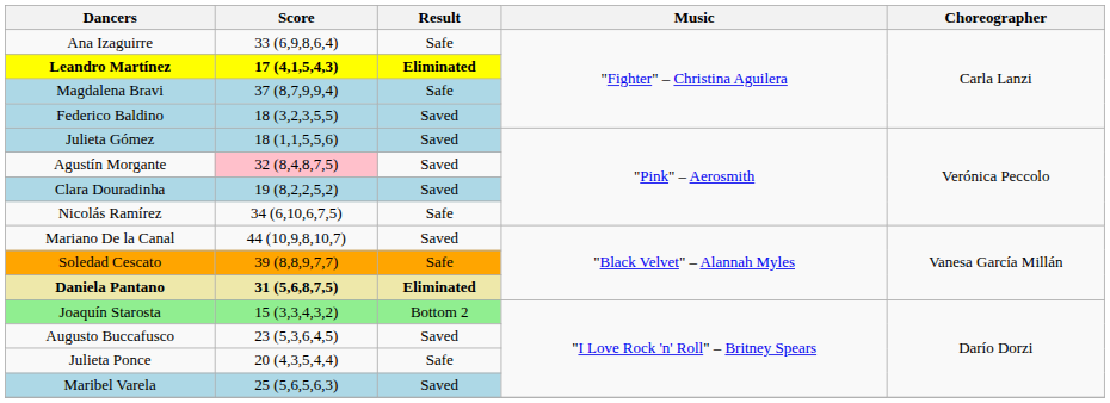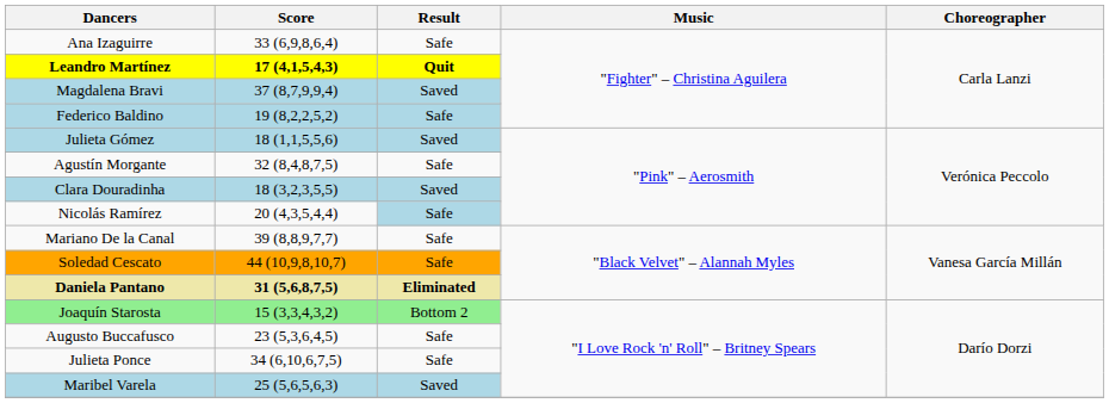 <table class="wikitable" width="90%" style="text-align:center;">
 <tr bgcolor="f2f2f2">
 <td><strong>Dancers</strong></td>
 <td><strong>Score</strong></td>
 <td><strong>Result</strong></td>
 <td><strong>Music</strong></td>
 <td><strong>Choreographer</strong></td>
 </tr>
 <tr>
 <td>Ana Izaguirre</td>
 <td>33 (6,9,8,6,4)</td>
 <td>Safe</td>
 <td rowspan=4>"<a href='#'>Fighter</a>" – <a href='#'>Christina Aguilera</a></td>
 <td rowspan=4>Carla Lanzi</td>
 </tr>
 <tr bgcolor=yellow>
 <td><strong>Leandro Martínez</strong></td>
 <td><strong>17 (4,1,5,4,3)</strong></td>
-<td><strong>Eliminated</strong></td>
+<td><strong>Quit</strong></td>
 </tr>
 <tr bgcolor=lightblue>
 <td>Magdalena Bravi</td>
 <td>37 (8,7,9,9,4)</td>
-<td>Safe</td>
+<td>Saved</td>
 </tr>
 <tr bgcolor=lightblue>
 <td>Federico Baldino</td>
-<td>18 (3,2,3,5,5)</td>
-<td>Saved</td>
+<td>19 (8,2,2,5,2)</td>
+<td>Safe</td>
 </tr>
 <tr>
 <td bgcolor=lightblue>Julieta Gómez</td>
 <td bgcolor=lightblue>18 (1,1,5,5,6)</td>
 <td bgcolor=lightblue>Saved</td>
 <td rowspan=4>"<a href='#'>Pink</a>" – <a href='#'>Aerosmith</a></td>
 <td rowspan=4>Verónica Peccolo</td>
 </tr>
 <tr>
 <td>Agustín Morgante</td>
-<td style="background: pink;">32 (8,4,8,7,5)</td>
-<td>Saved</td>
+<td>32 (8,4,8,7,5)</td>
+<td>Safe</td>
 </tr>
 <tr bgcolor="lightblue">
 <td>Clara Douradinha</td>
-<td>19 (8,2,2,5,2)</td>
+<td>18 (3,2,3,5,5)</td>
 <td>Saved</td>
 </tr>
 <tr>
 <td>Nicolás Ramírez</td>
-<td>34 (6,10,6,7,5)</td>
-<td>Safe</td>
+<td>20 (4,3,5,4,4)</td>
+<td style="background: lightblue;">Safe</td>
 </tr>
 <tr>
 <td>Mariano De la Canal</td>
-<td>44 (10,9,8,10,7)</td>
-<td>Saved</td>
+<td>39 (8,8,9,7,7)</td>
+<td>Safe</td>
 <td rowspan=3>"<a href='#'>Black Velvet</a>" – <a href='#'>Alannah Myles</a></td>
 <td rowspan=3>Vanesa García Millán</td>
 </tr>
 <tr bgcolor=orange>
 <td>Soledad Cescato</td>
-<td>39 (8,8,9,7,7)</td>
+<td>44 (10,9,8,10,7)</td>
 <td>Safe</td>
 </tr>
 <tr bgcolor=palegoldenrod>
 <td><strong>Daniela Pantano</strong></td>
 <td><strong>31 (5,6,8,7,5)</strong></td>
 <td><strong>Eliminated</strong></td>
 </tr>
 <tr>
 <td bgcolor=lightgreen>Joaquín Starosta</td>
 <td bgcolor=lightgreen>15 (3,3,4,3,2)</td>
 <td bgcolor=lightgreen>Bottom 2</td>
 <td rowspan=4>"<a href='#'>I Love Rock 'n' Roll</a>" – <a href='#'>Britney Spears</a></td>
 <td rowspan=4>Darío Dorzi</td>
 </tr>
 <tr>
 <td>Augusto Buccafusco</td>
 <td>23 (5,3,6,4,5)</td>
-<td>Saved</td>
+<td>Safe</td>
 </tr>
 <tr>
 <td>Julieta Ponce</td>
-<td>20 (4,3,5,4,4)</td>
+<td>34 (6,10,6,7,5)</td>
 <td>Safe</td>
 </tr>
 <tr bgcolor=lightblue>
 <td>Maribel Varela</td>
 <td>25 (5,6,5,6,3)</td>
 <td>Saved</td>
 </tr>
 <tr>
 </tr>
 </table>
